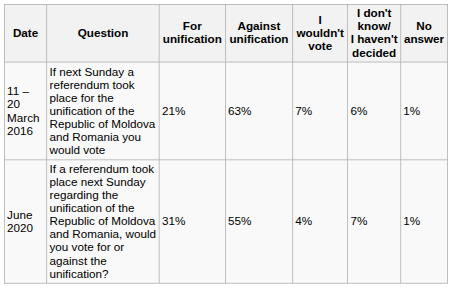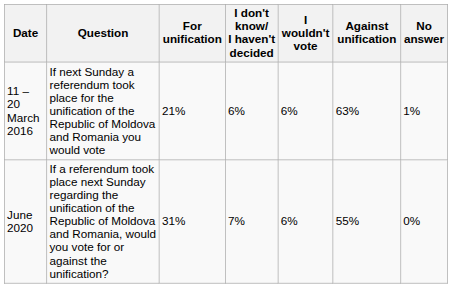 <table class="wikitable">
 <tr>
 <th>Date</th>
 <th>Question</th>
 <th>For unification</th>
+<th>I don't know/<br>I haven't decided</th>
+<th>I wouldn't vote</th>
 <th>Against unification</th>
-<th>I wouldn't vote</th>
-<th>I don't know/<br>I haven't decided</th>
 <th>No answer</th>
 </tr>
 <tr>
 <td>11 – 20 March 2016</td>
 <td>If next Sunday a referendum took place for the unification of the Republic of Moldova and Romania you would vote</td>
 <td>21%</td>
+<td>6%</td>
+<td>6%</td>
 <td>63%</td>
-<td>7%</td>
-<td>6%</td>
 <td>1%</td>
 </tr>
 <tr>
 <td>June 2020</td>
 <td>If a referendum took place next Sunday regarding the unification of the Republic of Moldova and Romania, would you vote for or against the unification?</td>
 <td>31%</td>
+<td>7%</td>
+<td>6%</td>
 <td>55%</td>
-<td>4%</td>
-<td>7%</td>
-<td>1%</td>
+<td>0%</td>
 </tr>
 </table>
